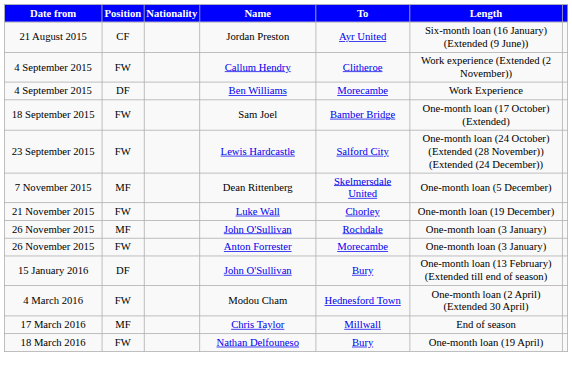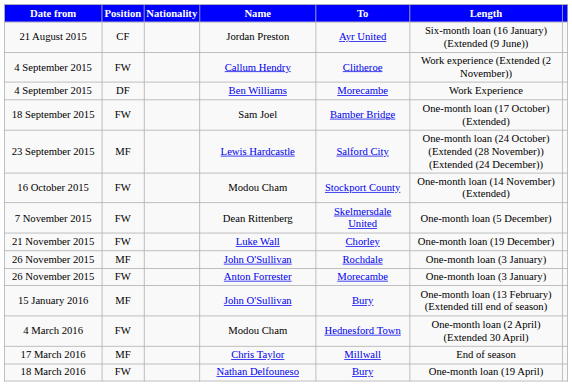 <table class="wikitable"  style="text-align:center; font-size:90%; ">
 <tr>
 <th style="background:#0000FF; color:white; width:125px;">Date from</th>
 <th style="background:#0000FF; color:white; width:50px;">Position</th>
 <th style="background:#0000FF; color:white; width:50px;">Nationality</th>
 <th style="background:#0000FF; color:white; width:150px;">Name</th>
 <th style="background:#0000FF; color:white; width:120px;">To</th>
 <th style="background:#0000FF; color:white; width:200px;">Length</th>
 <th style="background:#0000FF; color:white;"></th>
 </tr>
 <tr>
 <td>21 August 2015</td>
 <td>CF</td>
 <td></td>
 <td>Jordan Preston</td>
 <td><a href='#'>Ayr United</a></td>
 <td>Six-month loan (16 January) (Extended (9 June))</td>
 <td></td>
 </tr>
 <tr>
 <td>4 September 2015</td>
 <td>FW</td>
 <td></td>
 <td><a href='#'>Callum Hendry</a></td>
 <td><a href='#'>Clitheroe</a></td>
 <td>Work experience (Extended (2 November))</td>
 <td></td>
 </tr>
 <tr>
 <td>4 September 2015</td>
 <td>DF</td>
 <td></td>
 <td><a href='#'>Ben Williams</a></td>
 <td><a href='#'>Morecambe</a></td>
 <td>Work Experience</td>
 <td></td>
 </tr>
 <tr>
 <td>18 September 2015</td>
 <td>FW</td>
 <td></td>
 <td>Sam Joel</td>
 <td><a href='#'>Bamber Bridge</a></td>
 <td>One-month loan (17 October) (Extended)</td>
 <td></td>
 </tr>
 <tr>
 <td>23 September 2015</td>
-<td>FW</td>
+<td>MF</td>
 <td></td>
 <td><a href='#'>Lewis Hardcastle</a></td>
 <td><a href='#'>Salford City</a></td>
 <td>One-month loan (24 October) (Extended (28 November)) (Extended (24 December))</td>
 <td></td>
 </tr>
 <tr>
+<td>16 October 2015</td>
+<td>FW</td>
+<td></td>
+<td>Modou Cham</td>
+<td><a href='#'>Stockport County</a></td>
+<td>One-month loan (14 November) (Extended)</td>
+<td></td>
+</tr>
+<tr>
 <td>7 November 2015</td>
-<td>MF</td>
+<td>FW</td>
 <td></td>
 <td>Dean Rittenberg</td>
 <td><a href='#'>Skelmersdale United</a></td>
 <td>One-month loan (5 December)</td>
 <td></td>
 </tr>
 <tr>
 <td>21 November 2015</td>
 <td>FW</td>
 <td></td>
 <td><a href='#'>Luke Wall</a></td>
 <td><a href='#'>Chorley</a></td>
 <td>One-month loan (19 December)</td>
 <td></td>
 </tr>
 <tr>
 <td>26 November 2015</td>
 <td>MF</td>
 <td></td>
 <td><a href='#'>John O'Sullivan</a></td>
 <td><a href='#'>Rochdale</a></td>
 <td>One-month loan (3 January)</td>
 <td></td>
 </tr>
 <tr>
 <td>26 November 2015</td>
 <td>FW</td>
 <td></td>
 <td><a href='#'>Anton Forrester</a></td>
 <td><a href='#'>Morecambe</a></td>
 <td>One-month loan (3 January)</td>
 <td></td>
 </tr>
 <tr>
 <td>15 January 2016</td>
-<td>DF</td>
+<td>MF</td>
 <td></td>
 <td><a href='#'>John O'Sullivan</a></td>
 <td><a href='#'>Bury</a></td>
 <td>One-month loan (13 February) (Extended till end of season)</td>
 <td></td>
 </tr>
 <tr>
 <td>4 March 2016</td>
 <td>FW</td>
 <td></td>
 <td>Modou Cham</td>
 <td><a href='#'>Hednesford Town</a></td>
 <td>One-month loan (2 April) (Extended 30 April)</td>
 <td></td>
 </tr>
 <tr>
 <td>17 March 2016</td>
 <td>MF</td>
 <td></td>
 <td><a href='#'>Chris Taylor</a></td>
 <td><a href='#'>Millwall</a></td>
 <td>End of season</td>
 <td></td>
 </tr>
 <tr>
 <td>18 March 2016</td>
 <td>FW</td>
 <td></td>
 <td><a href='#'>Nathan Delfouneso</a></td>
 <td><a href='#'>Bury</a></td>
 <td>One-month loan (19 April)</td>
 <td></td>
 </tr>
 </table>
